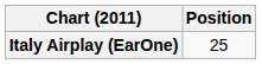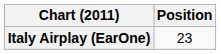 <table class="wikitable sortable plainrowheaders" style="text-align:center">
 <tr>
 <th scope="col">Chart (2011)</th>
 <th scope="col">Position</th>
 </tr>
 <tr>
 <th scope="row">Italy Airplay (EarOne)</th>
-<td>25</td>
+<td>23</td>
 </tr>
 </table>
